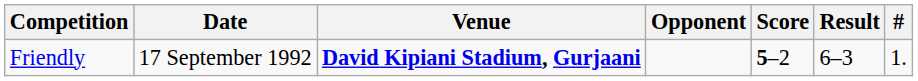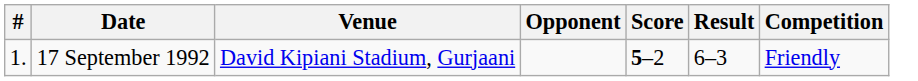 <table class="wikitable">
 <tr>
-<th>Competition</th>
+<th>#</th>
 <th>Date</th>
 <th>Venue</th>
 <th>Opponent</th>
 <th>Score</th>
 <th>Result</th>
-<th>#</th>
+<th>Competition</th>
 </tr>
 <tr>
-<td><a href='#'>Friendly</a></td>
+<td>1.</td>
 <td>17 September 1992</td>
-<td><strong><a href='#'>David Kipiani Stadium</a>, <a href='#'>Gurjaani</a></strong></td>
+<td><a href='#'>David Kipiani Stadium</a>, <a href='#'>Gurjaani</a></td>
 <td></td>
 <td><strong>5</strong>–2</td>
 <td>6–3</td>
-<td>1.</td>
+<td><a href='#'>Friendly</a></td>
 </tr>
 </table>
